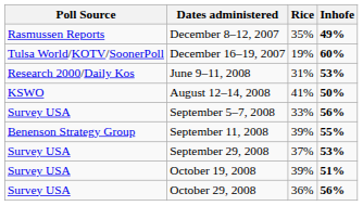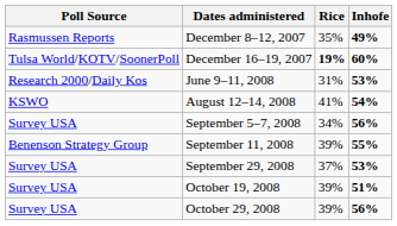 <table class="wikitable">
 <tr valign=bottom>
 <th>Poll Source</th>
 <th>Dates administered</th>
 <th>Rice</th>
 <th>Inhofe</th>
 </tr>
 <tr>
 <td><a href='#'>Rasmussen Reports</a></td>
 <td>December 8–12, 2007</td>
 <td>35%</td>
 <td><strong>49%</strong></td>
 </tr>
 <tr>
 <td><a href='#'>Tulsa World</a>/<a href='#'>KOTV</a>/<a href='#'>SoonerPoll</a></td>
 <td>December 16–19, 2007</td>
-<td>19%</td>
+<td><strong>19%</strong></td>
 <td><strong>60%</strong></td>
 </tr>
 <tr>
 <td><a href='#'>Research 2000</a>/<a href='#'>Daily Kos</a></td>
 <td>June 9–11, 2008</td>
 <td>31%</td>
 <td><strong>53%</strong></td>
 </tr>
 <tr>
 <td><a href='#'>KSWO</a></td>
 <td>August 12–14, 2008</td>
 <td>41%</td>
-<td><strong>50%</strong></td>
+<td><strong>54%</strong></td>
 </tr>
 <tr>
 <td><a href='#'>Survey USA</a></td>
 <td>September 5–7, 2008</td>
-<td>33%</td>
+<td>34%</td>
 <td><strong>56%</strong></td>
 </tr>
 <tr>
 <td><a href='#'>Benenson Strategy Group</a></td>
 <td>September 11, 2008</td>
 <td>39%</td>
 <td><strong>55%</strong></td>
 </tr>
 <tr>
 <td><a href='#'>Survey USA</a></td>
 <td>September 29, 2008</td>
 <td>37%</td>
 <td><strong>53%</strong></td>
 </tr>
 <tr>
 <td><a href='#'>Survey USA</a></td>
 <td>October 19, 2008</td>
 <td>39%</td>
 <td><strong>51%</strong></td>
 </tr>
 <tr>
 <td><a href='#'>Survey USA</a></td>
 <td>October 29, 2008</td>
-<td>36%</td>
+<td>39%</td>
 <td><strong>56%</strong></td>
 </tr>
 </table>
